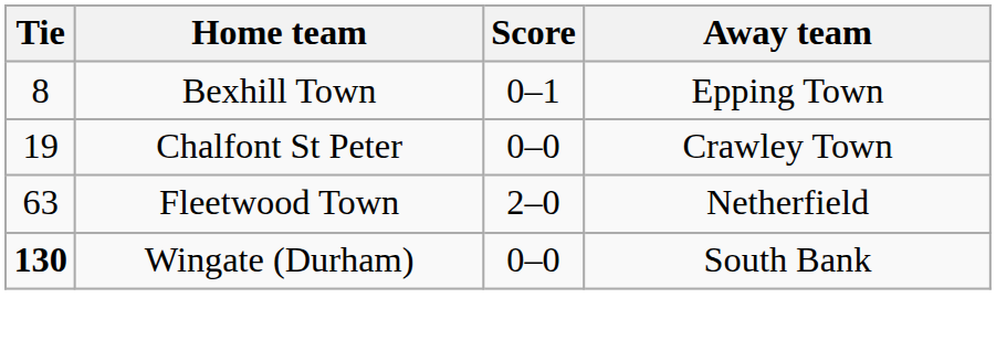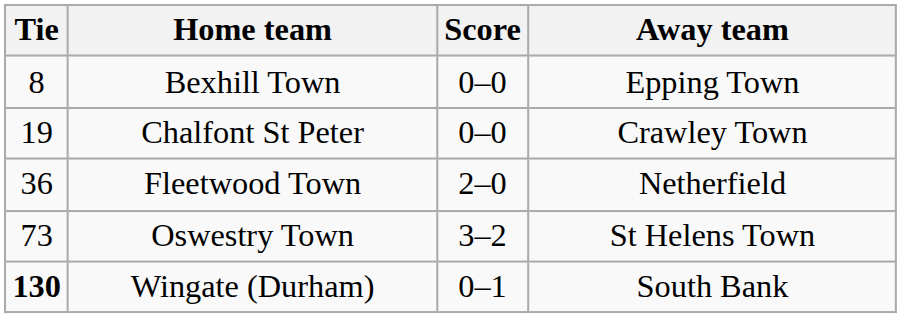 <table class="wikitable" style="text-align:center;">
 <tr>
 <th width=20>Tie</th>
 <th width=175>Home team</th>
 <th width=20>Score</th>
 <th width=175>Away team</th>
 </tr>
 <tr>
 <td>8</td>
 <td>Bexhill Town</td>
-<td>0–1</td>
+<td>0–0</td>
 <td>Epping Town</td>
 </tr>
 <tr>
 <td>19</td>
 <td>Chalfont St Peter</td>
 <td>0–0</td>
 <td>Crawley Town</td>
 </tr>
 <tr>
-<td>63</td>
+<td>36</td>
 <td>Fleetwood Town</td>
 <td>2–0</td>
 <td>Netherfield</td>
 </tr>
 <tr>
+<td>73</td>
+<td>Oswestry Town</td>
+<td>3–2</td>
+<td>St Helens Town</td>
+</tr>
+<tr>
 <td><strong>130</strong></td>
 <td>Wingate (Durham)</td>
-<td>0–0</td>
+<td>0–1</td>
 <td>South Bank</td>
 </tr>
 </table>
